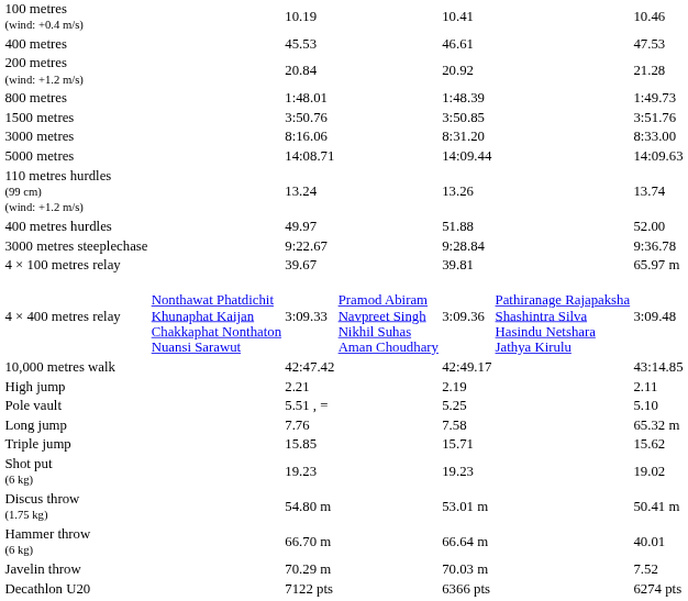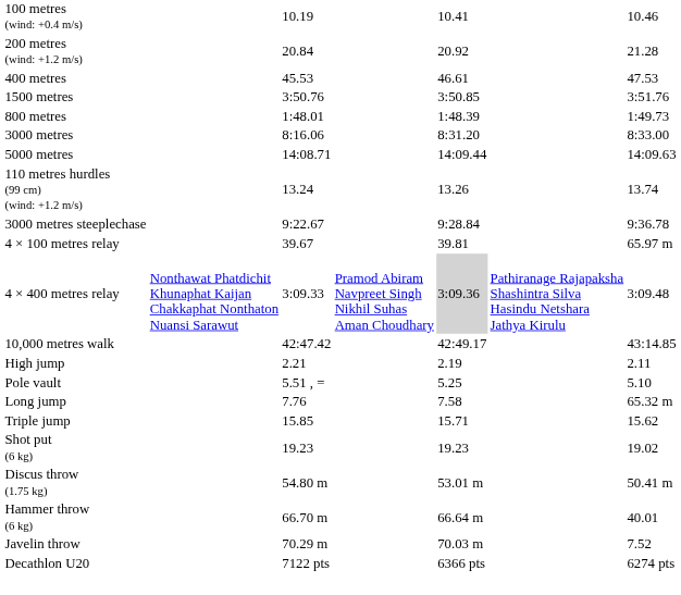 <table>
 <tr>
 <td>100 metres<br><small>(wind: +0.4 m/s)</small></td>
 <td></td>
 <td>10.19</td>
 <td></td>
 <td>10.41</td>
 <td></td>
 <td>10.46</td>
 </tr>
 <tr>
+<td>200 metres<br><small>(wind: +1.2 m/s)</small></td>
+<td></td>
+<td>20.84</td>
+<td></td>
+<td>20.92 </td>
+<td></td>
+<td>21.28</td>
+</tr>
+<tr>
 <td>400 metres</td>
 <td></td>
 <td>45.53 </td>
 <td></td>
 <td>46.61</td>
 <td></td>
 <td>47.53</td>
 </tr>
 <tr>
-<td>200 metres<br><small>(wind: +1.2 m/s)</small></td>
+<td>1500 metres</td>
 <td></td>
-<td>20.84</td>
+<td>3:50.76</td>
 <td></td>
-<td>20.92 </td>
+<td>3:50.85</td>
 <td></td>
-<td>21.28</td>
+<td>3:51.76</td>
 </tr>
 <tr>
 <td>800 metres</td>
 <td></td>
 <td>1:48.01</td>
 <td></td>
 <td>1:48.39</td>
 <td></td>
 <td>1:49.73</td>
-</tr>
-<tr>
-<td>1500 metres</td>
-<td></td>
-<td>3:50.76</td>
-<td></td>
-<td>3:50.85</td>
-<td></td>
-<td>3:51.76</td>
 </tr>
 <tr>
 <td>3000 metres</td>
 <td></td>
 <td>8:16.06 </td>
 <td></td>
 <td>8:31.20</td>
 <td></td>
 <td>8:33.00</td>
 </tr>
 <tr>
 <td>5000 metres</td>
 <td></td>
 <td>14:08.71 </td>
 <td></td>
 <td>14:09.44</td>
 <td></td>
 <td>14:09.63</td>
 </tr>
 <tr>
 <td>110 metres hurdles<br><small>(99 cm)<br>(wind: +1.2 m/s)</small></td>
 <td></td>
 <td>13.24 </td>
 <td></td>
 <td>13.26</td>
 <td></td>
 <td>13.74</td>
 </tr>
 <tr>
-<td>400 metres hurdles</td>
-<td></td>
-<td>49.97</td>
-<td></td>
-<td>51.88</td>
-<td></td>
-<td>52.00</td>
-</tr>
-<tr>
 <td>3000 metres steeplechase</td>
 <td></td>
 <td>9:22.67</td>
 <td></td>
 <td>9:28.84</td>
 <td></td>
 <td>9:36.78</td>
 </tr>
 <tr>
 <td>4 × 100 metres relay</td>
 <td></td>
 <td>39.67</td>
 <td></td>
 <td>39.81</td>
 <td></td>
 <td>65.97 m</td>
 </tr>
 <tr>
 <td>4 × 400 metres relay</td>
 <td><br><a href='#'>Nonthawat Phatdichit</a><br><a href='#'>Khunaphat Kaijan</a><br><a href='#'>Chakkaphat Nonthaton</a><br><a href='#'>Nuansi Sarawut</a></td>
 <td>3:09.33</td>
 <td><br><a href='#'>Pramod Abiram</a><br><a href='#'>Navpreet Singh</a><br><a href='#'>Nikhil Suhas</a><br><a href='#'>Aman Choudhary</a></td>
-<td>3:09.36</td>
+<td style="background: lightgrey;">3:09.36</td>
 <td><br><a href='#'>Pathiranage Rajapaksha</a><br><a href='#'>Shashintra Silva</a><br><a href='#'>Hasindu Netshara</a><br><a href='#'>Jathya Kirulu</a></td>
 <td>3:09.48</td>
 </tr>
 <tr>
 <td>10,000 metres walk</td>
 <td></td>
 <td>42:47.42</td>
 <td></td>
 <td>42:49.17</td>
 <td></td>
 <td>43:14.85</td>
 </tr>
 <tr>
 <td>High jump</td>
 <td></td>
 <td>2.21</td>
 <td></td>
 <td>2.19</td>
 <td></td>
 <td>2.11</td>
 </tr>
 <tr>
 <td>Pole vault</td>
 <td></td>
 <td>5.51 , =</td>
 <td></td>
 <td>5.25</td>
 <td></td>
 <td>5.10</td>
 </tr>
 <tr>
 <td>Long jump</td>
 <td></td>
 <td>7.76</td>
 <td></td>
 <td>7.58</td>
 <td></td>
 <td>65.32 m</td>
 </tr>
 <tr>
 <td>Triple jump</td>
 <td></td>
 <td>15.85</td>
 <td></td>
 <td>15.71</td>
 <td></td>
 <td>15.62</td>
 </tr>
 <tr>
 <td>Shot put<br><small>(6 kg)</small></td>
 <td></td>
 <td>19.23</td>
 <td></td>
 <td>19.23</td>
 <td></td>
 <td>19.02</td>
 </tr>
 <tr>
 <td>Discus throw<br><small>(1.75 kg)</small></td>
 <td></td>
 <td>54.80 m</td>
 <td></td>
 <td>53.01 m</td>
 <td></td>
 <td>50.41 m</td>
 </tr>
 <tr>
 <td>Hammer throw<br><small>(6 kg)</small></td>
 <td></td>
 <td>66.70 m</td>
 <td></td>
 <td>66.64 m</td>
 <td></td>
 <td>40.01</td>
 </tr>
 <tr>
 <td>Javelin throw</td>
 <td></td>
 <td>70.29 m</td>
 <td></td>
 <td>70.03 m</td>
 <td></td>
 <td>7.52</td>
 </tr>
 <tr>
 <td>Decathlon U20</td>
 <td></td>
 <td>7122 pts</td>
 <td></td>
 <td>6366 pts</td>
 <td></td>
 <td>6274 pts</td>
 </tr>
 </table>
